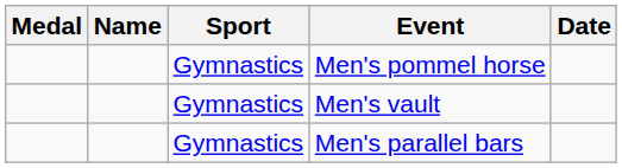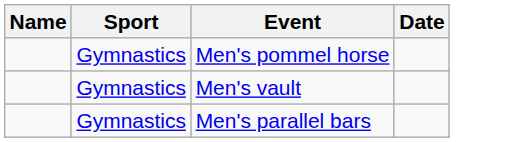 <table class="wikitable sortable" style=font-size:95%>
 <tr>
-<th>Medal</th>
 <th>Name</th>
 <th>Sport</th>
 <th>Event</th>
 <th>Date</th>
 </tr>
 <tr>
 <td></td>
-<td></td>
 <td><a href='#'>Gymnastics</a></td>
 <td><a href='#'>Men's pommel horse</a></td>
 <td></td>
 </tr>
 <tr>
-<td></td>
 <td></td>
 <td><a href='#'>Gymnastics</a></td>
 <td><a href='#'>Men's vault</a></td>
 <td></td>
 </tr>
 <tr>
 <td></td>
-<td></td>
 <td><a href='#'>Gymnastics</a></td>
 <td><a href='#'>Men's parallel bars</a></td>
 <td></td>
 </tr>
 </table>
